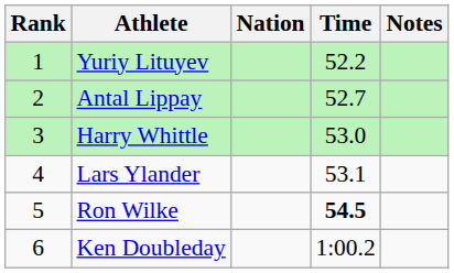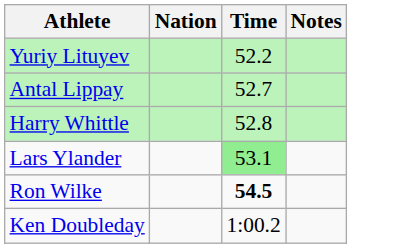 <table class="wikitable sortable" style="text-align:center">
 <tr>
-<th>Rank</th>
 <th>Athlete</th>
 <th>Nation</th>
 <th>Time</th>
 <th>Notes</th>
 </tr>
 <tr bgcolor=bbf3bb>
-<td>1</td>
 <td align="left"><a href='#'>Yuriy Lituyev</a></td>
 <td align="left"></td>
 <td>52.2</td>
 <td></td>
 </tr>
 <tr bgcolor=bbf3bb>
-<td>2</td>
 <td align="left"><a href='#'>Antal Lippay</a></td>
 <td align="left"></td>
 <td>52.7</td>
 <td></td>
 </tr>
 <tr bgcolor=bbf3bb>
-<td>3</td>
 <td align="left"><a href='#'>Harry Whittle</a></td>
 <td align="left"></td>
-<td>53.0</td>
+<td>52.8</td>
 <td></td>
 </tr>
 <tr>
-<td>4</td>
 <td align="left"><a href='#'>Lars Ylander</a></td>
 <td align="left"></td>
-<td>53.1</td>
+<td style="background: lightgreen;">53.1</td>
 <td></td>
 </tr>
 <tr>
-<td>5</td>
 <td align="left"><a href='#'>Ron Wilke</a></td>
 <td align="left"></td>
 <td><strong>54.5</strong></td>
 <td></td>
 </tr>
 <tr>
-<td>6</td>
 <td align="left"><a href='#'>Ken Doubleday</a></td>
 <td align="left"></td>
 <td data-sort-value=60.2>1:00.2</td>
 <td></td>
 </tr>
 </table>
